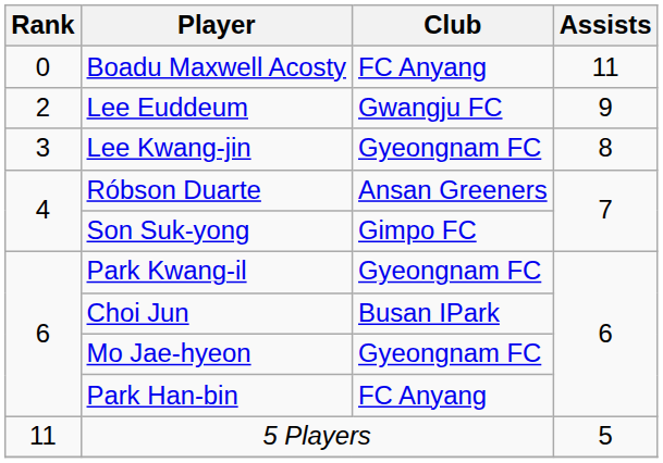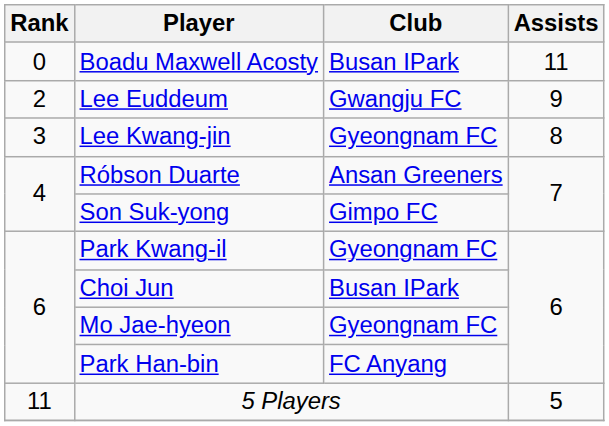 <table class=wikitable>
 <tr>
 <th>Rank</th>
 <th>Player</th>
 <th>Club</th>
 <th>Assists</th>
 </tr>
 <tr>
 <td align=center>0</td>
 <td> <a href='#'>Boadu Maxwell Acosty</a></td>
-<td><a href='#'>FC Anyang</a></td>
+<td><a href='#'>Busan IPark</a></td>
 <td align=center>11</td>
 </tr>
 <tr>
 <td align=center>2</td>
 <td> <a href='#'>Lee Euddeum</a></td>
 <td><a href='#'>Gwangju FC</a></td>
 <td align=center>9</td>
 </tr>
 <tr>
 <td align=center>3</td>
 <td> <a href='#'>Lee Kwang-jin</a></td>
 <td><a href='#'>Gyeongnam FC</a></td>
 <td align=center>8</td>
 </tr>
 <tr>
 <td align=center rowspan=2>4</td>
 <td> <a href='#'>Róbson Duarte</a></td>
 <td><a href='#'>Ansan Greeners</a></td>
 <td align=center rowspan=2>7</td>
 </tr>
 <tr>
 <td> <a href='#'>Son Suk-yong</a></td>
 <td><a href='#'>Gimpo FC</a></td>
 </tr>
 <tr>
 <td align=center rowspan=4>6</td>
 <td> <a href='#'>Park Kwang-il</a></td>
 <td><a href='#'>Gyeongnam FC</a></td>
 <td align=center rowspan=4>6</td>
 </tr>
 <tr>
 <td> <a href='#'>Choi Jun</a></td>
 <td><a href='#'>Busan IPark</a></td>
 </tr>
 <tr>
 <td> <a href='#'>Mo Jae-hyeon</a></td>
 <td><a href='#'>Gyeongnam FC</a></td>
 </tr>
 <tr>
 <td> <a href='#'>Park Han-bin</a></td>
 <td><a href='#'>FC Anyang</a></td>
 </tr>
 <tr>
 <td align=center>11</td>
 <td colspan=2 align=center><em>5 Players</em></td>
 <td align=center>5</td>
 </tr>
 <tr>
 </tr>
 </table>
